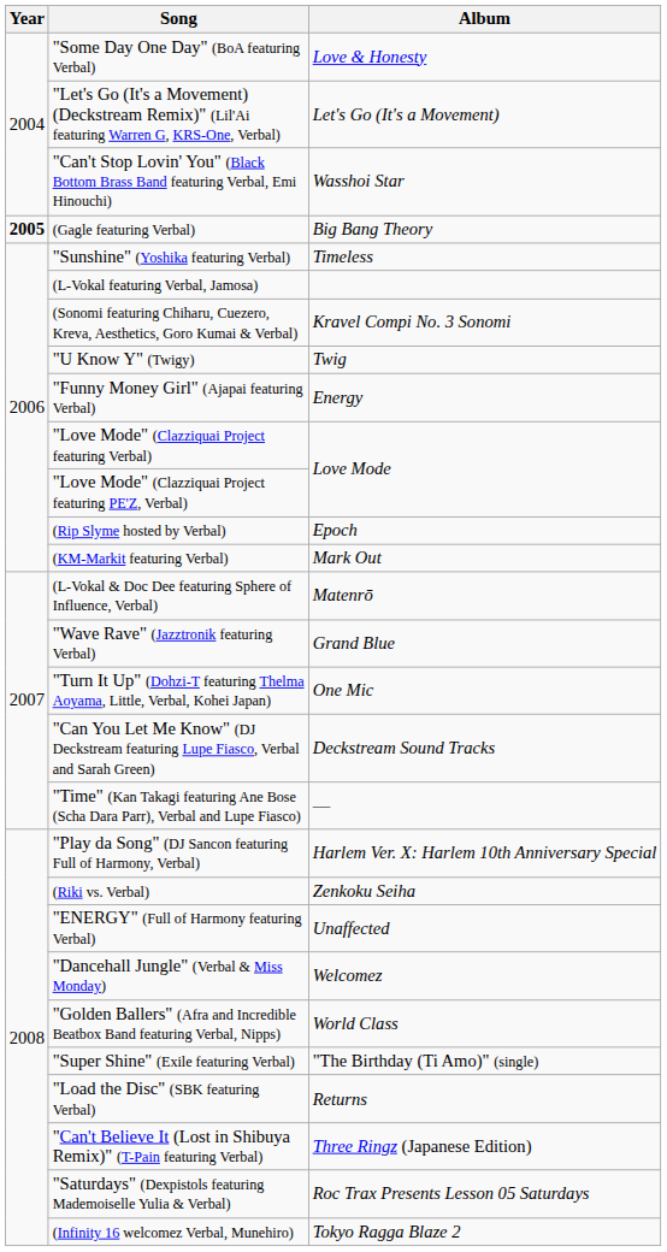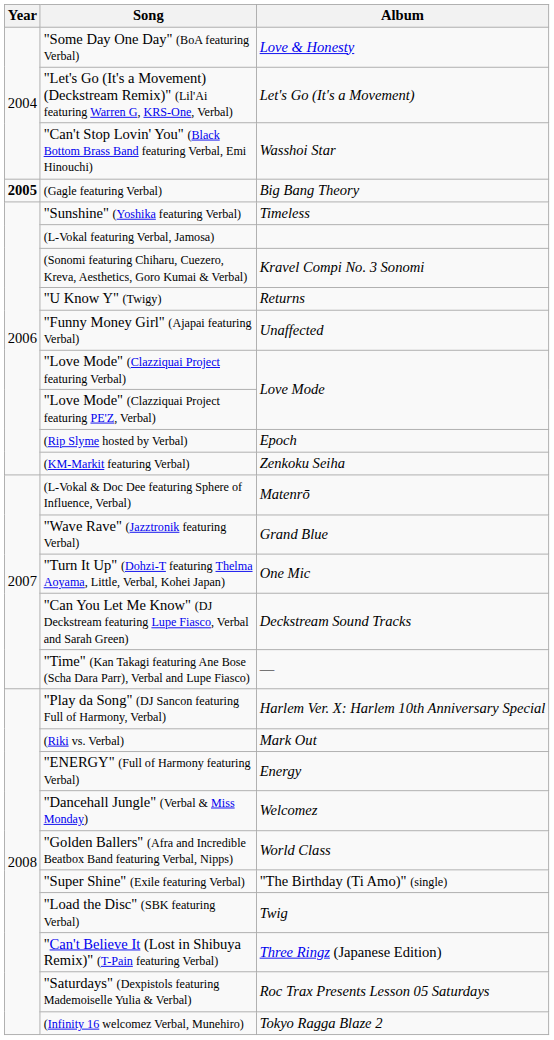 <table class="wikitable">
 <tr>
 <th>Year</th>
 <th style="width:230px;">Song</th>
 <th>Album</th>
 </tr>
 <tr>
 <td style="text-align:center;" rowspan="3">2004</td>
 <td>"Some Day One Day" <small>(BoA featuring Verbal)</small></td>
 <td><em><a href='#'>Love & Honesty</a></em> </td>
 </tr>
 <tr>
 <td>"Let's Go (It's a Movement) (Deckstream Remix)" <small>(Lil'Ai featuring <a href='#'>Warren G</a>, <a href='#'>KRS-One</a>, Verbal)</small></td>
 <td><em>Let's Go (It's a Movement)</em> </td>
 </tr>
 <tr>
 <td>"Can't Stop Lovin' You" <small>(<a href='#'>Black Bottom Brass Band</a> featuring Verbal, Emi Hinouchi)</small></td>
 <td><em>Wasshoi Star</em> </td>
 </tr>
 <tr>
 <td style="text-align:center;" rowspan="1"><strong>2005</strong></td>
 <td> <small>(Gagle featuring Verbal)</small></td>
 <td><em>Big Bang Theory</em> </td>
 </tr>
 <tr>
 <td style="text-align:center;" rowspan="9">2006</td>
 <td>"Sunshine" <small>(<a href='#'>Yoshika</a> featuring Verbal)</small></td>
 <td><em>Timeless</em> </td>
 </tr>
 <tr>
 <td> <small>(L-Vokal featuring Verbal, Jamosa)</small></td>
 <td><em></em> </td>
 </tr>
 <tr>
 <td> <small>(Sonomi featuring Chiharu, Cuezero, Kreva, Aesthetics, Goro Kumai & Verbal)</small></td>
 <td><em>Kravel Compi No. 3 Sonomi</em> </td>
 </tr>
 <tr>
 <td>"U Know Y" <small>(Twigy)</small></td>
-<td><em>Twig</em> </td>
+<td><em>Returns</em> </td>
 </tr>
 <tr>
 <td>"Funny Money Girl" <small>(Ajapai featuring Verbal)</small></td>
-<td><em>Energy</em> </td>
+<td><em>Unaffected</em> </td>
 </tr>
 <tr>
 <td>"Love Mode" <small>(<a href='#'>Clazziquai Project</a> featuring Verbal)</small></td>
 <td rowspan="2"><em>Love Mode</em> </td>
 </tr>
 <tr>
 <td>"Love Mode" <small>(Clazziquai Project featuring <a href='#'>PE'Z</a>, Verbal)</small></td>
 </tr>
 <tr>
 <td> <small>(<a href='#'>Rip Slyme</a> hosted by Verbal)</small></td>
 <td><em>Epoch</em> </td>
 </tr>
 <tr>
 <td> <small>(<a href='#'>KM-Markit</a> featuring Verbal)</small></td>
-<td><em>Mark Out</em> </td>
+<td><em>Zenkoku Seiha</em> </td>
 </tr>
 <tr>
 <td style="text-align:center;" rowspan="5">2007</td>
 <td> <small>(L-Vokal & Doc Dee featuring Sphere of Influence, Verbal)</small></td>
 <td><em>Matenrō</em> </td>
 </tr>
 <tr>
 <td>"Wave Rave" <small>(<a href='#'>Jazztronik</a> featuring Verbal)</small></td>
 <td><em>Grand Blue</em> </td>
 </tr>
 <tr>
 <td>"Turn It Up" <small>(<a href='#'>Dohzi-T</a> featuring <a href='#'>Thelma Aoyama</a>, Little, Verbal, Kohei Japan)</small></td>
 <td><em>One Mic</em> </td>
 </tr>
 <tr>
 <td>"Can You Let Me Know" <small>(DJ Deckstream featuring <a href='#'>Lupe Fiasco</a>, Verbal and Sarah Green)</small></td>
 <td><em>Deckstream Sound Tracks</em> </td>
 </tr>
 <tr>
 <td>"Time" <small>(Kan Takagi featuring Ane Bose (Scha Dara Parr), Verbal and Lupe Fiasco)</small></td>
 <td>—</td>
 </tr>
 <tr>
 <td style="text-align:center;" rowspan="10">2008</td>
 <td>"Play da Song" <small>(DJ Sancon featuring Full of Harmony, Verbal)</small></td>
 <td><em>Harlem Ver. X: Harlem 10th Anniversary Special</em> </td>
 </tr>
 <tr>
 <td> <small>(<a href='#'>Riki</a> vs. Verbal)</small></td>
-<td><em>Zenkoku Seiha</em> </td>
+<td><em>Mark Out</em> </td>
 </tr>
 <tr>
 <td>"ENERGY" <small>(Full of Harmony featuring Verbal)</small></td>
-<td><em>Unaffected</em> </td>
+<td><em>Energy</em> </td>
 </tr>
 <tr>
 <td>"Dancehall Jungle" <small>(Verbal & <a href='#'>Miss Monday</a>)</small></td>
 <td><em>Welcomez</em> </td>
 </tr>
 <tr>
 <td>"Golden Ballers" <small>(Afra and Incredible Beatbox Band featuring Verbal, Nipps)</small></td>
 <td><em>World Class</em> </td>
 </tr>
 <tr>
 <td>"Super Shine" <small>(Exile featuring Verbal)</small></td>
 <td>"The Birthday (Ti Amo)" <small>(single)</small> </td>
 </tr>
 <tr>
 <td>"Load the Disc" <small>(SBK featuring Verbal)</small></td>
-<td><em>Returns</em> </td>
+<td><em>Twig</em> </td>
 </tr>
 <tr>
 <td>"<a href='#'>Can't Believe It</a> (Lost in Shibuya Remix)" <small>(<a href='#'>T-Pain</a> featuring Verbal)</small></td>
 <td><em><a href='#'>Three Ringz</a></em> (Japanese Edition) </td>
 </tr>
 <tr>
 <td>"Saturdays" <small>(Dexpistols featuring Mademoiselle Yulia & Verbal)</small></td>
 <td><em>Roc Trax Presents Lesson 05 Saturdays</em> </td>
 </tr>
 <tr>
 <td> <small>(<a href='#'>Infinity 16</a> welcomez Verbal, Munehiro)</small></td>
 <td><em>Tokyo Ragga Blaze 2</em> </td>
 </tr>
 </table>
